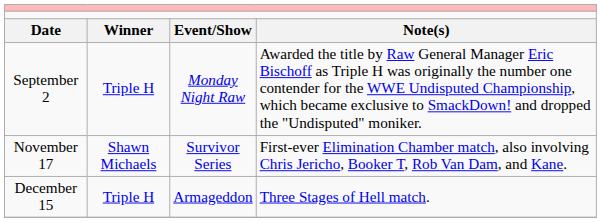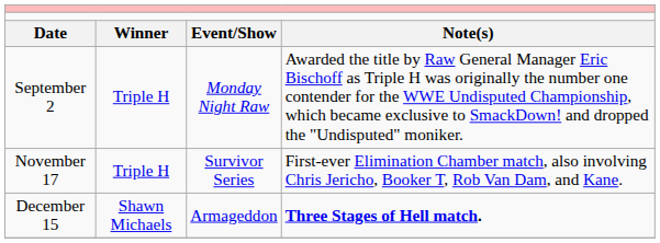 <table class="wikitable" style="text-align:center; width:100%;">
 <tr style="background:#FBB;">
 <td colspan="5"></td>
 </tr>
 <tr>
 <td colspan="5"><strong></strong></td>
 </tr>
 <tr>
 <th width=14%>Date</th>
 <th width=14%>Winner</th>
 <th width=14%>Event/Show</th>
 <th width=58%>Note(s)</th>
 </tr>
 <tr>
 <td>September 2</td>
 <td><a href='#'>Triple H</a></td>
 <td><em><a href='#'>Monday Night Raw</a></em></td>
 <td align=left>Awarded the title by <a href='#'>Raw</a> General Manager <a href='#'>Eric Bischoff</a> as Triple H was originally the number one contender for the <a href='#'>WWE Undisputed Championship</a>, which became exclusive to <a href='#'>SmackDown!</a> and dropped the "Undisputed" moniker.</td>
 </tr>
 <tr>
 <td>November 17</td>
-<td><a href='#'>Shawn Michaels</a></td>
+<td><a href='#'>Triple H</a></td>
 <td><a href='#'>Survivor Series</a></td>
 <td align=left>First-ever <a href='#'>Elimination Chamber match</a>, also involving <a href='#'>Chris Jericho</a>, <a href='#'>Booker T</a>, <a href='#'>Rob Van Dam</a>, and <a href='#'>Kane</a>.</td>
 </tr>
 <tr>
 <td>December 15</td>
-<td><a href='#'>Triple H</a></td>
+<td><a href='#'>Shawn Michaels</a></td>
 <td><a href='#'>Armageddon</a></td>
-<td align=left><a href='#'>Three Stages of Hell match</a>.</td>
+<td align=left><strong><a href='#'>Three Stages of Hell match</a>.</strong></td>
 </tr>
 <tr>
 </tr>
 </table>
